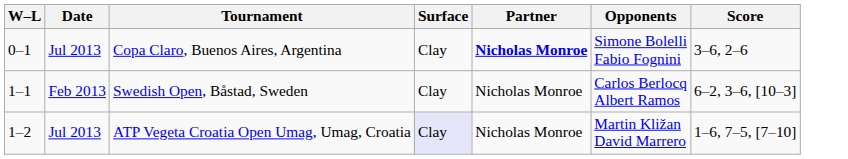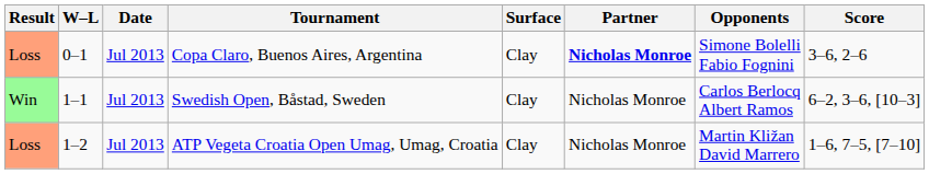 <table class="sortable wikitable">
 <tr>
+<th>Result</th>
 <th>W–L</th>
 <th>Date</th>
 <th>Tournament</th>
 <th>Surface</th>
 <th>Partner</th>
 <th>Opponents</th>
 <th>Score</th>
 </tr>
 <tr>
+<td style="background:#ffa07a;">Loss</td>
 <td>0–1</td>
 <td><a href='#'>Jul 2013</a></td>
 <td><a href='#'>Copa Claro</a>, Buenos Aires, Argentina</td>
 <td>Clay</td>
 <td><strong> <a href='#'>Nicholas Monroe</a></strong></td>
 <td> <a href='#'>Simone Bolelli</a><br>  <a href='#'>Fabio Fognini</a></td>
 <td>3–6, 2–6</td>
 </tr>
 <tr>
+<td style="background:#98fb98;">Win</td>
 <td>1–1</td>
-<td><a href='#'>Feb 2013</a></td>
+<td><a href='#'>Jul 2013</a></td>
 <td><a href='#'>Swedish Open</a>, Båstad, Sweden</td>
 <td>Clay</td>
 <td> Nicholas Monroe</td>
 <td> <a href='#'>Carlos Berlocq</a><br>  <a href='#'>Albert Ramos</a></td>
 <td>6–2, 3–6, [10–3]</td>
 </tr>
 <tr>
+<td style="background:#ffa07a;">Loss</td>
 <td>1–2</td>
 <td><a href='#'>Jul 2013</a></td>
 <td><a href='#'>ATP Vegeta Croatia Open Umag</a>, Umag, Croatia</td>
-<td style="background: lavender;">Clay</td>
+<td>Clay</td>
 <td> Nicholas Monroe</td>
 <td> <a href='#'>Martin Kližan</a><br>  <a href='#'>David Marrero</a></td>
 <td>1–6, 7–5, [7–10]</td>
 </tr>
 </table>
